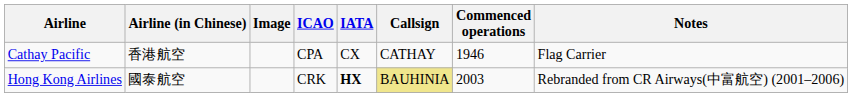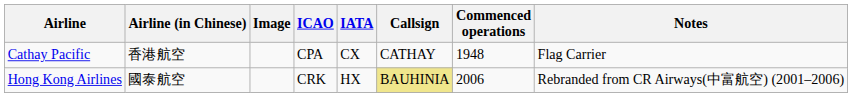 <table class="wikitable sortable">
 <tr valign="middle">
 <th>Airline</th>
 <th>Airline (in Chinese)</th>
 <th>Image</th>
 <th><a href='#'>ICAO</a></th>
 <th><a href='#'>IATA</a></th>
 <th>Callsign</th>
 <th>Commenced<br>operations</th>
 <th>Notes</th>
 </tr>
 <tr>
 <td><a href='#'>Cathay Pacific</a></td>
 <td>香港航空</td>
 <td></td>
 <td>CPA</td>
 <td>CX</td>
 <td>CATHAY</td>
-<td>1946</td>
+<td>1948</td>
 <td>Flag Carrier</td>
 </tr>
 <tr>
 <td><a href='#'>Hong Kong Airlines</a></td>
 <td>國泰航空</td>
 <td></td>
 <td>CRK</td>
-<td><strong>HX</strong></td>
+<td>HX</td>
 <td style="background: khaki;">BAUHINIA</td>
-<td>2003</td>
+<td>2006</td>
 <td>Rebranded from CR Airways(中富航空) (2001–2006)</td>
 </tr>
 </table>
